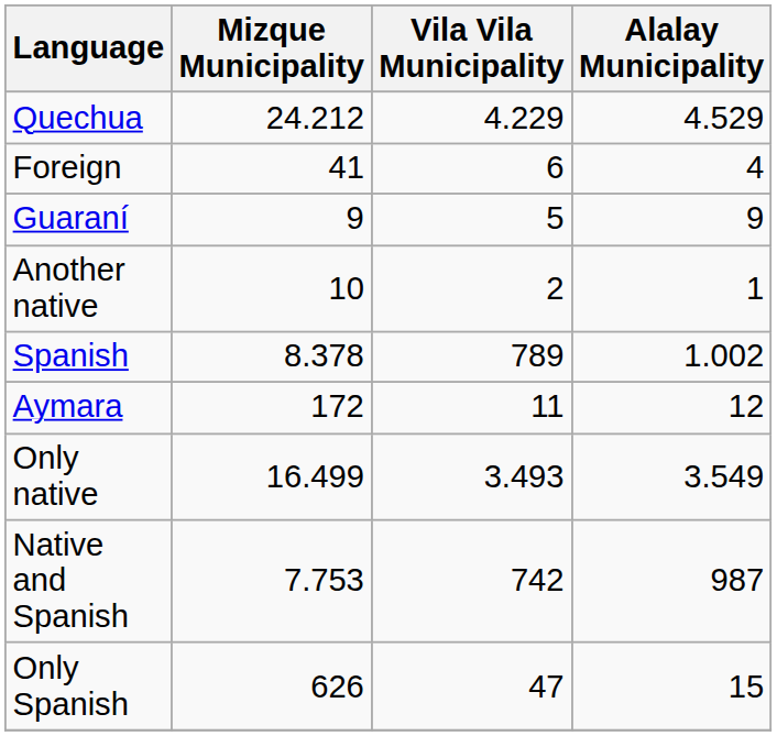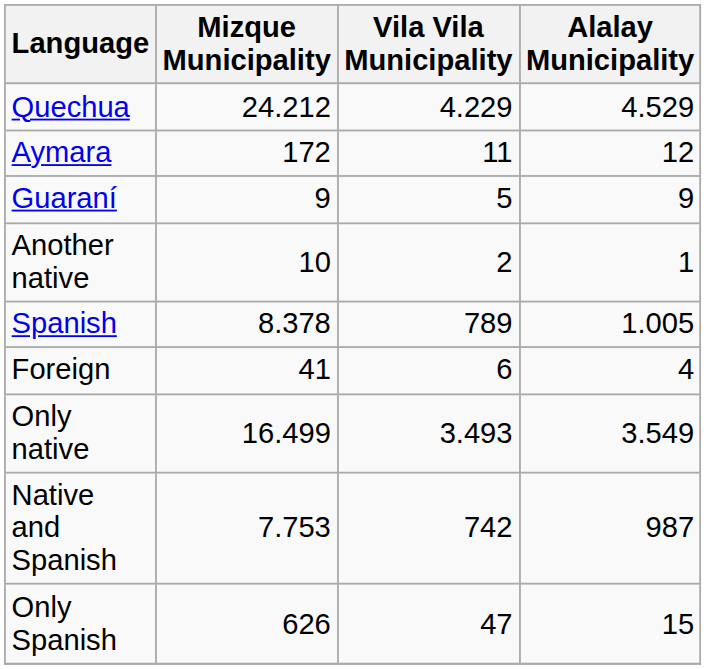 <table class="wikitable" border="1" style="width:40%;">
 <tr bgcolor=silver>
 <th><strong>Language</strong></th>
 <th><strong>Mizque Municipality</strong></th>
 <th><strong>Vila Vila Municipality</strong></th>
 <th><strong>Alalay Municipality</strong></th>
 </tr>
 <tr>
 <td><a href='#'>Quechua</a></td>
 <td align="right">24.212</td>
 <td align="right">4.229</td>
 <td align="right">4.529</td>
 </tr>
 <tr>
-<td>Foreign</td>
-<td align="right">41</td>
-<td align="right">6</td>
-<td align="right">4</td>
+<td><a href='#'>Aymara</a></td>
+<td align="right">172</td>
+<td align="right">11</td>
+<td align="right">12</td>
 </tr>
 <tr>
 <td><a href='#'>Guaraní</a></td>
 <td align="right">9</td>
 <td align="right">5</td>
 <td align="right">9</td>
 </tr>
 <tr>
 <td>Another native</td>
 <td align="right">10</td>
 <td align="right">2</td>
 <td align="right">1</td>
 </tr>
 <tr>
 <td><a href='#'>Spanish</a></td>
 <td align="right">8.378</td>
 <td align="right">789</td>
-<td align="right">1.002</td>
+<td align="right">1.005</td>
 </tr>
 <tr>
-<td><a href='#'>Aymara</a></td>
-<td align="right">172</td>
-<td align="right">11</td>
-<td align="right">12</td>
+<td>Foreign</td>
+<td align="right">41</td>
+<td align="right">6</td>
+<td align="right">4</td>
 </tr>
 <tr>
 <td>Only native</td>
 <td align="right">16.499</td>
 <td align="right">3.493</td>
 <td align="right">3.549</td>
 </tr>
 <tr>
 <td>Native and Spanish</td>
 <td align="right">7.753</td>
 <td align="right">742</td>
 <td align="right">987</td>
 </tr>
 <tr>
 <td>Only Spanish</td>
 <td align="right">626</td>
 <td align="right">47</td>
 <td align="right">15</td>
 </tr>
 <tr>
 </tr>
 </table>
